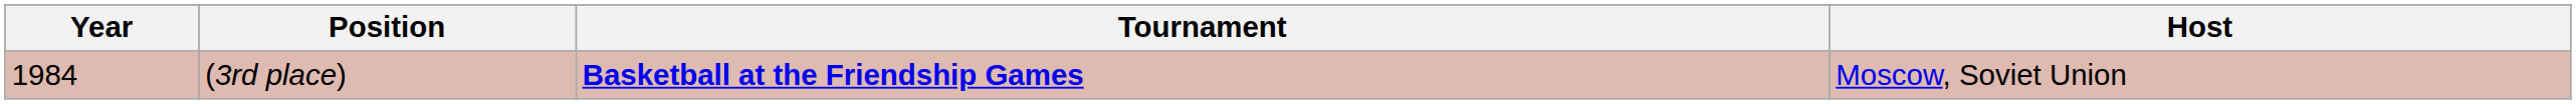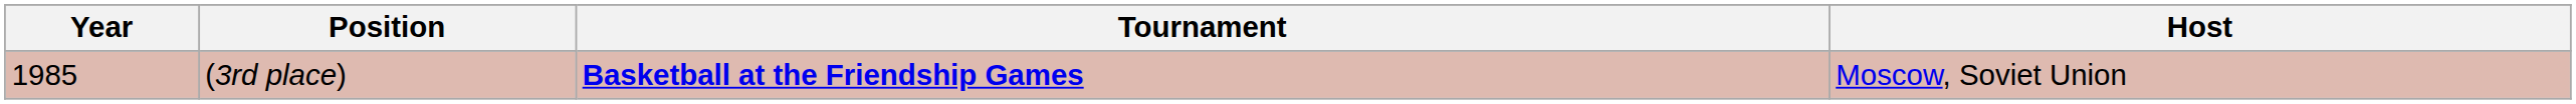 <table class="wikitable" width=70%>
 <tr>
 <th>Year</th>
 <th>Position</th>
 <th>Tournament</th>
 <th>Host</th>
 </tr>
 <tr valign="top" bgcolor="#debab0">
-<td>1984</td>
+<td>1985</td>
 <td> (<em>3rd place</em>)</td>
 <td><strong><a href='#'>Basketball at the Friendship Games</a></strong></td>
 <td><a href='#'>Moscow</a>, Soviet Union</td>
 </tr>
 </table>
